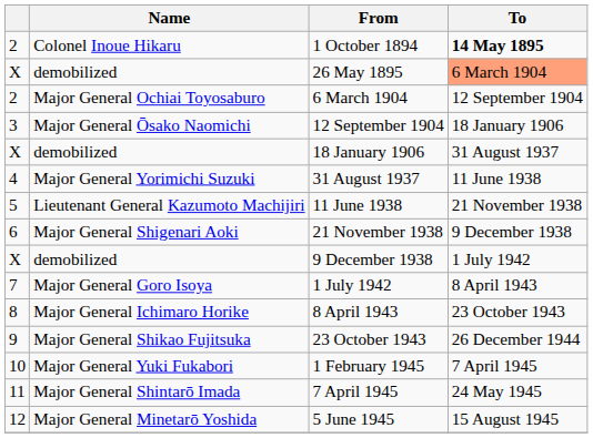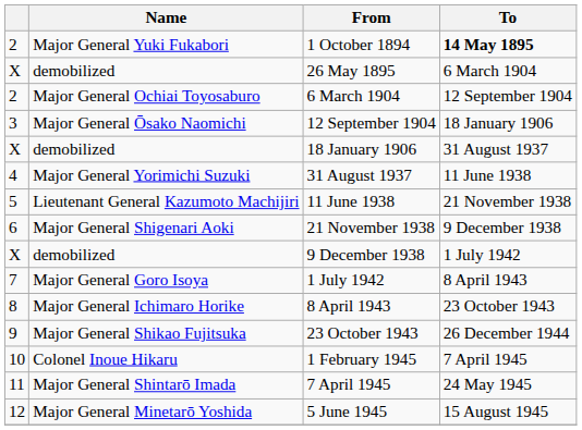 <table class=wikitable>
 <tr>
 <th></th>
 <th>Name</th>
 <th>From</th>
 <th>To</th>
 </tr>
 <tr>
 <td>2</td>
-<td>Colonel <a href='#'>Inoue Hikaru</a></td>
+<td>Major General <a href='#'>Yuki Fukabori</a></td>
 <td>1 October 1894</td>
 <td><strong>14 May 1895</strong></td>
 </tr>
 <tr>
 <td>X</td>
 <td>demobilized</td>
 <td>26 May 1895</td>
-<td style="background: lightsalmon;">6 March 1904</td>
+<td>6 March 1904</td>
 </tr>
 <tr>
 <td>2</td>
 <td>Major General <a href='#'>Ochiai Toyosaburo</a></td>
 <td>6 March 1904</td>
 <td>12 September 1904</td>
 </tr>
 <tr>
 <td>3</td>
 <td>Major General <a href='#'>Ōsako Naomichi</a></td>
 <td>12 September 1904</td>
 <td>18 January 1906</td>
 </tr>
 <tr>
 <td>X</td>
 <td>demobilized</td>
 <td>18 January 1906</td>
 <td>31 August 1937</td>
 </tr>
 <tr>
 <td>4</td>
 <td>Major General <a href='#'>Yorimichi Suzuki</a></td>
 <td>31 August 1937</td>
 <td>11 June 1938</td>
 </tr>
 <tr>
 <td>5</td>
 <td>Lieutenant General <a href='#'>Kazumoto Machijiri</a></td>
 <td>11 June 1938</td>
 <td>21 November 1938</td>
 </tr>
 <tr>
 <td>6</td>
 <td>Major General <a href='#'>Shigenari Aoki</a></td>
 <td>21 November 1938</td>
 <td>9 December 1938</td>
 </tr>
 <tr>
 <td>X</td>
 <td>demobilized</td>
 <td>9 December 1938</td>
 <td>1 July 1942</td>
 </tr>
 <tr>
 <td>7</td>
 <td>Major General <a href='#'>Goro Isoya</a></td>
 <td>1 July 1942</td>
 <td>8 April 1943</td>
 </tr>
 <tr>
 <td>8</td>
 <td>Major General <a href='#'>Ichimaro Horike</a></td>
 <td>8 April 1943</td>
 <td>23 October 1943</td>
 </tr>
 <tr>
 <td>9</td>
 <td>Major General <a href='#'>Shikao Fujitsuka</a></td>
 <td>23 October 1943</td>
 <td>26 December 1944</td>
 </tr>
 <tr>
 <td>10</td>
-<td>Major General <a href='#'>Yuki Fukabori</a></td>
+<td>Colonel <a href='#'>Inoue Hikaru</a></td>
 <td>1 February 1945</td>
 <td>7 April 1945</td>
 </tr>
 <tr>
 <td>11</td>
 <td>Major General <a href='#'>Shintarō Imada</a></td>
 <td>7 April 1945</td>
 <td>24 May 1945</td>
 </tr>
 <tr>
 <td>12</td>
 <td>Major General <a href='#'>Minetarō Yoshida</a></td>
 <td>5 June 1945</td>
 <td>15 August 1945</td>
 </tr>
 <tr>
 </tr>
 </table>
